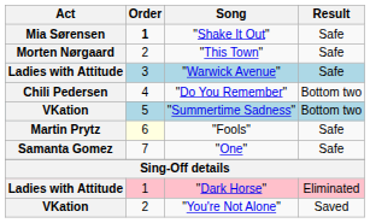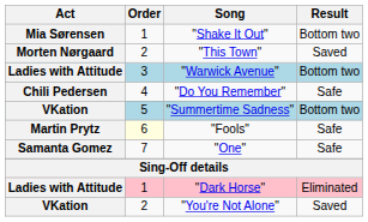 <table class="wikitable plainrowheaders" style="text-align:center;">
 <tr>
 <th scope="col">Act</th>
 <th scope="col">Order</th>
 <th scope="col">Song</th>
 <th scope="col">Result</th>
 </tr>
 <tr>
 <th scope=row>Mia Sørensen</th>
-<td><strong>1</strong></td>
+<td>1</td>
 <td>"<a href='#'>Shake It Out</a>"</td>
-<td>Safe</td>
+<td>Bottom two</td>
 </tr>
 <tr>
 <th scope=row>Morten Nørgaard</th>
 <td>2</td>
 <td>"<a href='#'>This Town</a>"</td>
-<td>Safe</td>
+<td>Saved</td>
 </tr>
 <tr style="background:lightblue;">
 <th scope=row>Ladies with Attitude</th>
 <td>3</td>
 <td>"<a href='#'>Warwick Avenue</a>"</td>
-<td>Safe</td>
+<td>Bottom two</td>
 </tr>
 <tr>
 <th scope=row>Chili Pedersen</th>
 <td>4</td>
 <td>"<a href='#'>Do You Remember</a>"</td>
-<td>Bottom two</td>
+<td>Safe</td>
 </tr>
 <tr style="background:lightblue;">
 <th scope=row>VKation</th>
 <td>5</td>
 <td>"<a href='#'>Summertime Sadness</a>"</td>
 <td>Bottom two</td>
 </tr>
 <tr>
 <th scope=row>Martin Prytz</th>
 <td style="background: lightyellow;">6</td>
 <td>"Fools"</td>
 <td>Safe</td>
 </tr>
 <tr>
 <th scope=row>Samanta Gomez</th>
 <td>7</td>
 <td>"<a href='#'>One</a>"</td>
 <td>Safe</td>
 </tr>
 <tr>
 </tr>
 <tr>
 <th colspan="4">Sing-Off details</th>
 </tr>
 <tr style="background:pink;">
 <th scope="row">Ladies with Attitude</th>
 <td>1</td>
 <td>"<a href='#'>Dark Horse</a>"</td>
 <td>Eliminated</td>
 </tr>
 <tr>
 <th scope="row">VKation</th>
 <td>2</td>
 <td>"<a href='#'>You're Not Alone</a>"</td>
 <td>Saved</td>
 </tr>
 </table>
